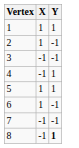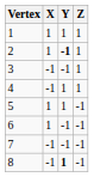 <table class="wikitable">
 <tr>
 <th>Vertex</th>
 <th>X</th>
 <th>Y</th>
+<th>Z</th>
 </tr>
 <tr>
+<td>1</td>
 <td>1</td>
 <td>1</td>
 <td>1</td>
 </tr>
 <tr>
 <td>2</td>
 <td>1</td>
-<td>-1</td>
+<td><strong>-1</strong></td>
+<td>1</td>
 </tr>
 <tr>
 <td>3</td>
 <td>-1</td>
 <td>-1</td>
+<td>1</td>
 </tr>
 <tr>
 <td>4</td>
 <td>-1</td>
+<td>1</td>
 <td>1</td>
 </tr>
 <tr>
 <td>5</td>
 <td>1</td>
 <td>1</td>
+<td>-1</td>
 </tr>
 <tr>
 <td>6</td>
 <td>1</td>
 <td>-1</td>
+<td>-1</td>
 </tr>
 <tr>
 <td>7</td>
+<td>-1</td>
 <td>-1</td>
 <td>-1</td>
 </tr>
 <tr>
 <td>8</td>
 <td>-1</td>
 <td><strong>1</strong></td>
+<td>-1</td>
 </tr>
 </table>
